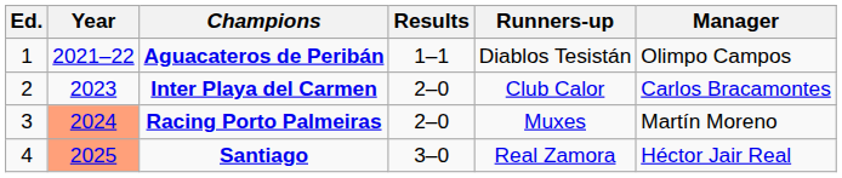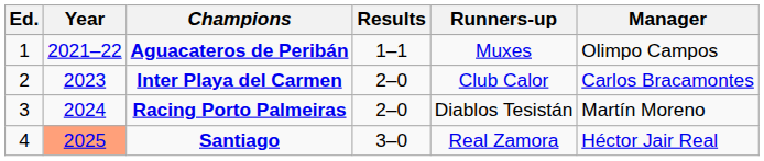 <table class="wikitable" style="text-align: center;">
 <tr>
 <th>Ed.</th>
 <th>Year</th>
 <th><em>Champions</em></th>
 <th>Results</th>
 <th>Runners-up</th>
 <th>Manager</th>
 </tr>
 <tr>
 <td>1</td>
 <td><a href='#'>2021–22</a></td>
 <td><strong><a href='#'>Aguacateros de Peribán</a></strong></td>
 <td>1–1<br><small></small></td>
-<td>Diablos Tesistán</td>
+<td><a href='#'>Muxes</a></td>
 <td align=left> Olimpo Campos</td>
 </tr>
 <tr>
 <td>2</td>
 <td><a href='#'>2023</a></td>
 <td><strong><a href='#'>Inter Playa del Carmen</a></strong></td>
 <td>2–0</td>
 <td><a href='#'>Club Calor</a></td>
 <td align=left> <a href='#'>Carlos Bracamontes</a></td>
 </tr>
 <tr>
 <td>3</td>
-<td style="background: lightsalmon;"><a href='#'>2024</a></td>
+<td><a href='#'>2024</a></td>
 <td><strong><a href='#'>Racing Porto Palmeiras</a></strong></td>
 <td>2–0</td>
-<td><a href='#'>Muxes</a></td>
+<td>Diablos Tesistán</td>
 <td align=left> Martín Moreno</td>
 </tr>
 <tr>
 <td>4</td>
 <td style="background: lightsalmon;"><a href='#'>2025</a></td>
 <td><strong><a href='#'>Santiago</a></strong></td>
 <td>3–0</td>
 <td><a href='#'>Real Zamora</a></td>
 <td align=left> <a href='#'>Héctor Jair Real</a></td>
 </tr>
 </table>
